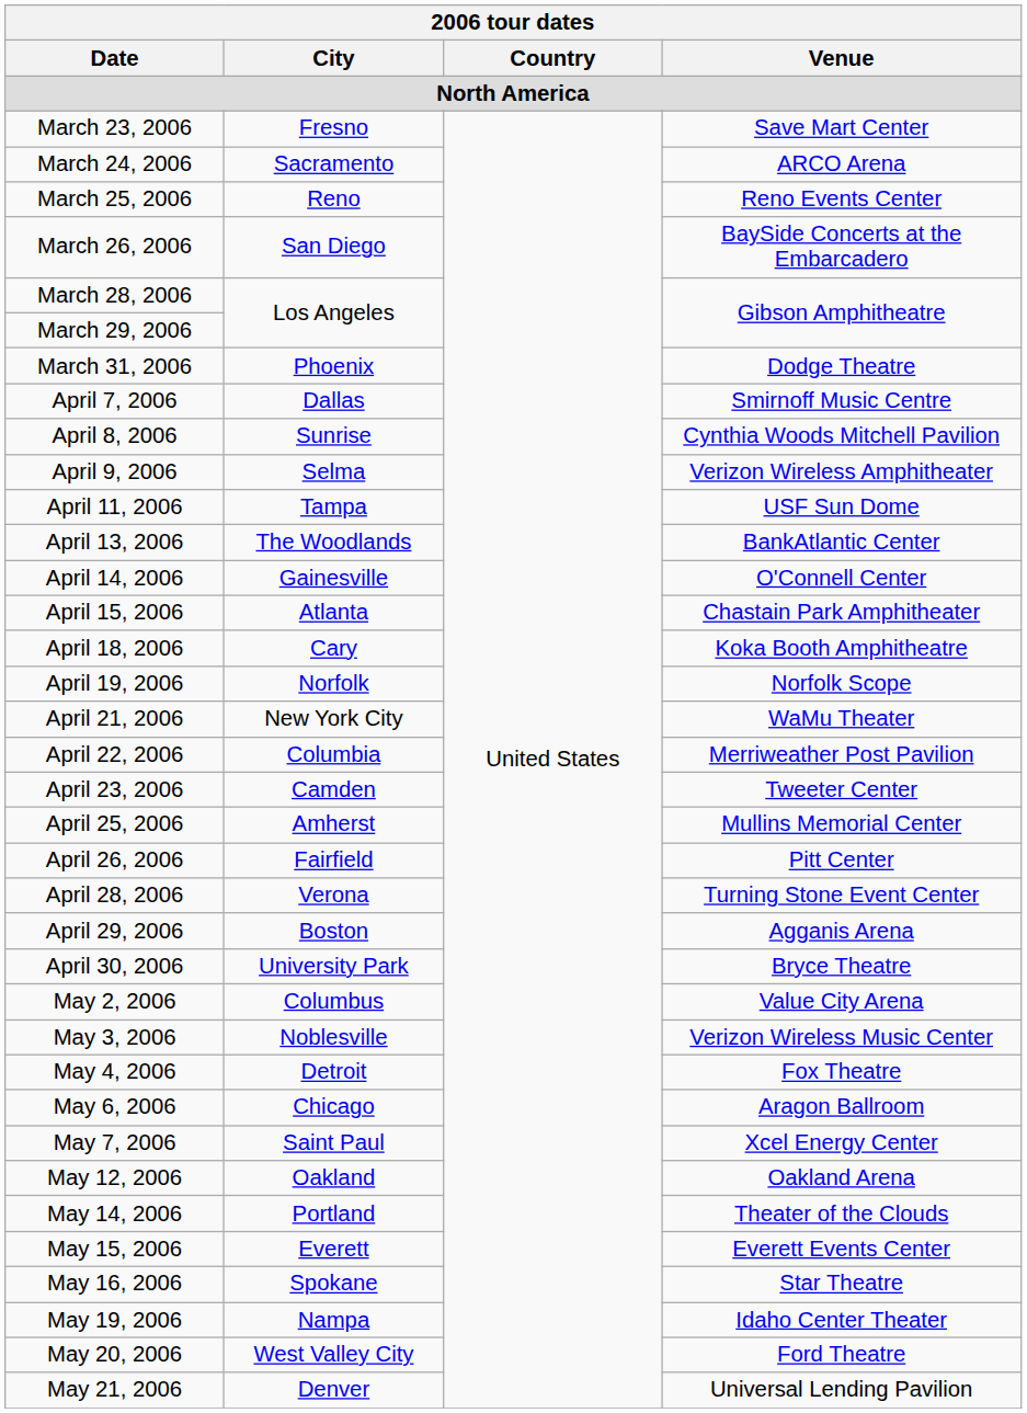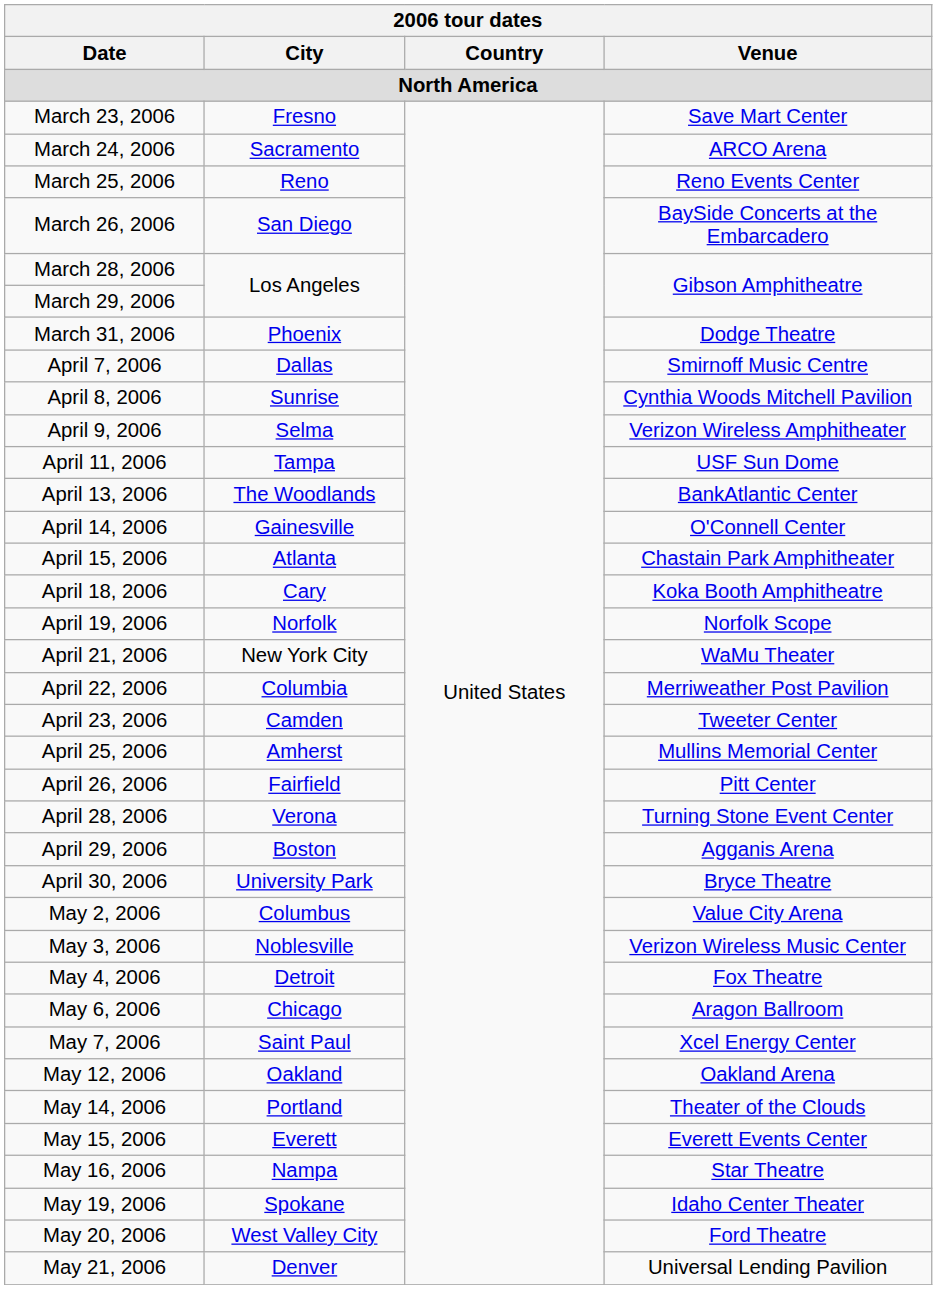 <table class="wikitable collapsible collapsed" style="text-align:center;">
 <tr>
 <th colspan="4" width="700">2006 tour dates</th>
 </tr>
 <tr>
 <th width="150">Date</th>
 <th width="150">City</th>
 <th width="150">Country</th>
 <th width="250">Venue</th>
 </tr>
 <tr bgcolor="#DDDDDD">
 <td colspan="4"><strong>North America</strong></td>
 </tr>
 <tr>
 <td>March 23, 2006</td>
 <td><a href='#'>Fresno</a></td>
 <td rowspan="36">United States</td>
 <td><a href='#'>Save Mart Center</a></td>
 </tr>
 <tr>
 <td>March 24, 2006</td>
 <td><a href='#'>Sacramento</a></td>
 <td><a href='#'>ARCO Arena</a></td>
 </tr>
 <tr>
 <td>March 25, 2006</td>
 <td><a href='#'>Reno</a></td>
 <td><a href='#'>Reno Events Center</a></td>
 </tr>
 <tr>
 <td>March 26, 2006</td>
 <td><a href='#'>San Diego</a></td>
 <td><a href='#'>BaySide Concerts at the Embarcadero</a></td>
 </tr>
 <tr>
 <td>March 28, 2006</td>
 <td rowspan="2">Los Angeles</td>
 <td rowspan="2"><a href='#'>Gibson Amphitheatre</a></td>
 </tr>
 <tr>
 <td>March 29, 2006</td>
 </tr>
 <tr>
 <td>March 31, 2006</td>
 <td><a href='#'>Phoenix</a></td>
 <td><a href='#'>Dodge Theatre</a></td>
 </tr>
 <tr>
 <td>April 7, 2006</td>
 <td><a href='#'>Dallas</a></td>
 <td><a href='#'>Smirnoff Music Centre</a></td>
 </tr>
 <tr>
 <td>April 8, 2006</td>
 <td><a href='#'>Sunrise</a></td>
 <td><a href='#'>Cynthia Woods Mitchell Pavilion</a></td>
 </tr>
 <tr>
 <td>April 9, 2006</td>
 <td><a href='#'>Selma</a></td>
 <td><a href='#'>Verizon Wireless Amphitheater</a></td>
 </tr>
 <tr>
 <td>April 11, 2006</td>
 <td><a href='#'>Tampa</a></td>
 <td><a href='#'>USF Sun Dome</a></td>
 </tr>
 <tr>
 <td>April 13, 2006</td>
 <td><a href='#'>The Woodlands</a></td>
 <td><a href='#'>BankAtlantic Center</a></td>
 </tr>
 <tr>
 <td>April 14, 2006</td>
 <td><a href='#'>Gainesville</a></td>
 <td><a href='#'>O'Connell Center</a></td>
 </tr>
 <tr>
 <td>April 15, 2006</td>
 <td><a href='#'>Atlanta</a></td>
 <td><a href='#'>Chastain Park Amphitheater</a></td>
 </tr>
 <tr>
 <td>April 18, 2006</td>
 <td><a href='#'>Cary</a></td>
 <td><a href='#'>Koka Booth Amphitheatre</a></td>
 </tr>
 <tr>
 <td>April 19, 2006</td>
 <td><a href='#'>Norfolk</a></td>
 <td><a href='#'>Norfolk Scope</a></td>
 </tr>
 <tr>
 <td>April 21, 2006</td>
 <td>New York City</td>
 <td><a href='#'>WaMu Theater</a></td>
 </tr>
 <tr>
 <td>April 22, 2006</td>
 <td><a href='#'>Columbia</a></td>
 <td><a href='#'>Merriweather Post Pavilion</a></td>
 </tr>
 <tr>
 <td>April 23, 2006</td>
 <td><a href='#'>Camden</a></td>
 <td><a href='#'>Tweeter Center</a></td>
 </tr>
 <tr>
 <td>April 25, 2006</td>
 <td><a href='#'>Amherst</a></td>
 <td><a href='#'>Mullins Memorial Center</a></td>
 </tr>
 <tr>
 <td>April 26, 2006</td>
 <td><a href='#'>Fairfield</a></td>
 <td><a href='#'>Pitt Center</a></td>
 </tr>
 <tr>
 <td>April 28, 2006</td>
 <td><a href='#'>Verona</a></td>
 <td><a href='#'>Turning Stone Event Center</a></td>
 </tr>
 <tr>
 <td>April 29, 2006</td>
 <td><a href='#'>Boston</a></td>
 <td><a href='#'>Agganis Arena</a></td>
 </tr>
 <tr>
 <td>April 30, 2006</td>
 <td><a href='#'>University Park</a></td>
 <td><a href='#'>Bryce Theatre</a></td>
 </tr>
 <tr>
 <td>May 2, 2006</td>
 <td><a href='#'>Columbus</a></td>
 <td><a href='#'>Value City Arena</a></td>
 </tr>
 <tr>
 <td>May 3, 2006</td>
 <td><a href='#'>Noblesville</a></td>
 <td><a href='#'>Verizon Wireless Music Center</a></td>
 </tr>
 <tr>
 <td>May 4, 2006</td>
 <td><a href='#'>Detroit</a></td>
 <td><a href='#'>Fox Theatre</a></td>
 </tr>
 <tr>
 <td>May 6, 2006</td>
 <td><a href='#'>Chicago</a></td>
 <td><a href='#'>Aragon Ballroom</a></td>
 </tr>
 <tr>
 <td>May 7, 2006</td>
 <td><a href='#'>Saint Paul</a></td>
 <td><a href='#'>Xcel Energy Center</a></td>
 </tr>
 <tr>
 <td>May 12, 2006</td>
 <td><a href='#'>Oakland</a></td>
 <td><a href='#'>Oakland Arena</a></td>
 </tr>
 <tr>
 <td>May 14, 2006</td>
 <td><a href='#'>Portland</a></td>
 <td><a href='#'>Theater of the Clouds</a></td>
 </tr>
 <tr>
 <td>May 15, 2006</td>
 <td><a href='#'>Everett</a></td>
 <td><a href='#'>Everett Events Center</a></td>
 </tr>
 <tr>
 <td>May 16, 2006</td>
-<td><a href='#'>Spokane</a></td>
+<td><a href='#'>Nampa</a></td>
 <td><a href='#'>Star Theatre</a></td>
 </tr>
 <tr>
 <td>May 19, 2006</td>
-<td><a href='#'>Nampa</a></td>
+<td><a href='#'>Spokane</a></td>
 <td><a href='#'>Idaho Center Theater</a></td>
 </tr>
 <tr>
 <td>May 20, 2006</td>
 <td><a href='#'>West Valley City</a></td>
 <td><a href='#'>Ford Theatre</a></td>
 </tr>
 <tr>
 <td>May 21, 2006</td>
 <td><a href='#'>Denver</a></td>
 <td>Universal Lending Pavilion</td>
 </tr>
 </table>
